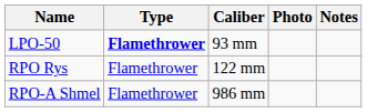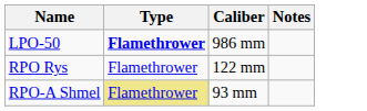 <table class="wikitable">
 <tr>
 <th>Name</th>
 <th>Type</th>
 <th>Caliber</th>
-<th>Photo</th>
 <th>Notes</th>
 </tr>
 <tr>
 <td><a href='#'>LPO-50</a></td>
 <td><strong><a href='#'>Flamethrower</a></strong></td>
-<td>93 mm</td>
-<td></td>
+<td>986 mm</td>
 <td></td>
 </tr>
 <tr>
 <td><a href='#'>RPO Rys</a></td>
 <td><a href='#'>Flamethrower</a></td>
 <td>122 mm</td>
 <td></td>
-<td></td>
 </tr>
 <tr>
 <td><a href='#'>RPO-A Shmel</a></td>
-<td><a href='#'>Flamethrower</a></td>
-<td>986 mm</td>
-<td></td>
+<td style="background: khaki;"><a href='#'>Flamethrower</a></td>
+<td>93 mm</td>
 <td></td>
 </tr>
 </table>
